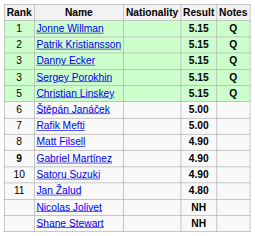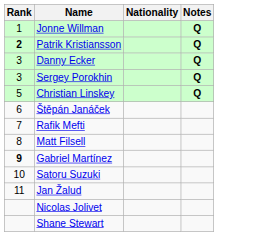 <table class="wikitable sortable" style="text-align:center">
 <tr>
 <th>Rank</th>
 <th>Name</th>
 <th>Nationality</th>
-<th>Result</th>
 <th>Notes</th>
 </tr>
 <tr bgcolor=ccffcc>
 <td>1</td>
 <td align=left><a href='#'>Jonne Willman</a></td>
 <td align=left></td>
-<td><strong>5.15</strong></td>
 <td><strong>Q</strong></td>
 </tr>
 <tr bgcolor=ccffcc>
-<td>2</td>
+<td><strong>2</strong></td>
 <td align=left><a href='#'>Patrik Kristiansson</a></td>
 <td align=left></td>
-<td><strong>5.15</strong></td>
 <td><strong>Q</strong></td>
 </tr>
 <tr bgcolor=ccffcc>
 <td>3</td>
 <td align=left><a href='#'>Danny Ecker</a></td>
 <td align=left></td>
-<td><strong>5.15</strong></td>
 <td><strong>Q</strong></td>
 </tr>
 <tr bgcolor=ccffcc>
 <td>3</td>
 <td align=left><a href='#'>Sergey Porokhin</a></td>
 <td align=left></td>
-<td><strong>5.15</strong></td>
 <td><strong>Q</strong></td>
 </tr>
 <tr bgcolor=ccffcc>
 <td>5</td>
 <td align=left><a href='#'>Christian Linskey</a></td>
 <td align=left></td>
-<td><strong>5.15</strong></td>
 <td><strong>Q</strong></td>
 </tr>
 <tr>
 <td>6</td>
 <td align=left><a href='#'>Štěpán Janáček</a></td>
 <td align=left></td>
-<td><strong>5.00</strong></td>
 <td></td>
 </tr>
 <tr>
 <td>7</td>
 <td align=left><a href='#'>Rafik Mefti</a></td>
 <td align=left></td>
-<td><strong>5.00</strong></td>
 <td></td>
 </tr>
 <tr>
 <td>8</td>
 <td align=left><a href='#'>Matt Filsell</a></td>
 <td align=left></td>
-<td><strong>4.90</strong></td>
 <td></td>
 </tr>
 <tr>
 <td><strong>9</strong></td>
 <td align=left><a href='#'>Gabriel Martínez</a></td>
 <td align=left></td>
-<td><strong>4.90</strong></td>
 <td></td>
 </tr>
 <tr>
 <td>10</td>
 <td align=left><a href='#'>Satoru Suzuki</a></td>
 <td align=left></td>
-<td><strong>4.90</strong></td>
 <td></td>
 </tr>
 <tr>
 <td>11</td>
 <td align=left><a href='#'>Jan Žalud</a></td>
 <td align=left></td>
-<td><strong>4.80</strong></td>
 <td></td>
 </tr>
 <tr>
 <td></td>
 <td align=left><a href='#'>Nicolas Jolivet</a></td>
 <td align=left></td>
-<td><strong>NH</strong></td>
 <td></td>
 </tr>
 <tr>
 <td></td>
 <td align=left><a href='#'>Shane Stewart</a></td>
 <td align=left></td>
-<td><strong>NH</strong></td>
 <td></td>
 </tr>
 </table>
